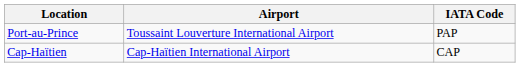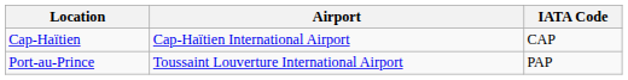 <table class="wikitable">
 <tr>
 <th scope="col" style="width:150px;"><strong>Location</strong></th>
 <th scope="col" style="width:400px;"><strong>Airport</strong></th>
 <th scope="col" style="width:100px;"><strong>IATA Code</strong></th>
 </tr>
 <tr>
+<td><a href='#'>Cap-Haïtien</a></td>
+<td><a href='#'>Cap-Haïtien International Airport</a></td>
+<td>CAP</td>
+</tr>
+<tr>
 <td><a href='#'>Port-au-Prince</a></td>
 <td><a href='#'>Toussaint Louverture International Airport</a></td>
 <td>PAP</td>
 </tr>
-<tr>
-<td><a href='#'>Cap-Haïtien</a></td>
-<td><a href='#'>Cap-Haïtien International Airport</a></td>
-<td>CAP</td>
-</tr>
 </table>
